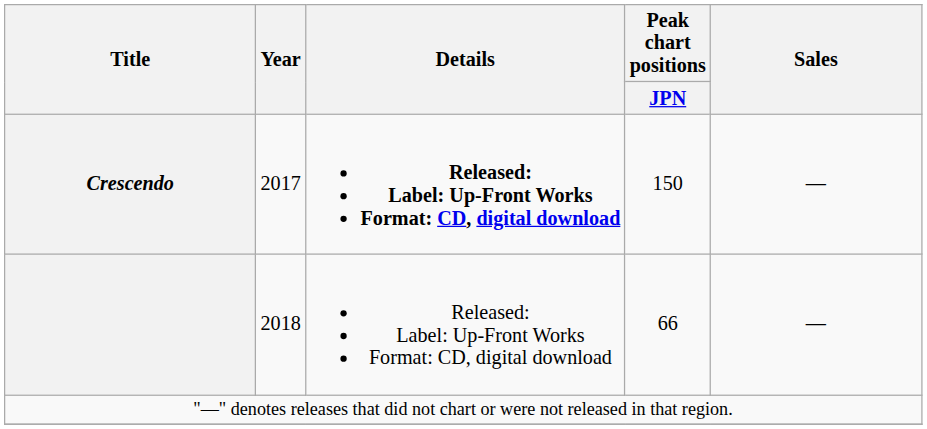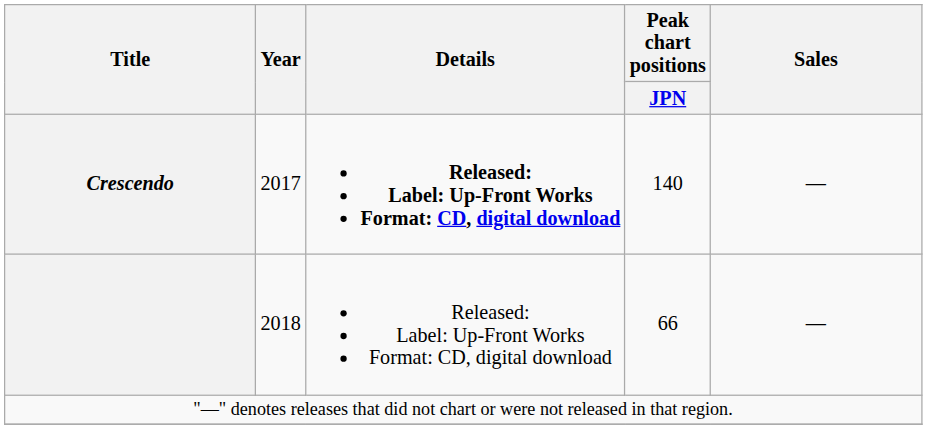 <table class="wikitable plainrowheaders" style="text-align:center;">
 <tr>
 <th rowspan="2" style="width:12em;">Title</th>
 <th rowspan="2">Year</th>
 <th rowspan="2">Details</th>
 <th colspan="1">Peak chart positions</th>
 <th rowspan="2" style="width:10em;">Sales</th>
 </tr>
 <tr>
 <th width="30"><a href='#'>JPN</a><br></th>
 </tr>
 <tr>
 <th scope="row"><em>Crescendo</em></th>
 <td>2017</td>
 <td><strong><br><ul><li>Released: </li><li>Label: Up-Front Works</li><li>Format: <a href='#'>CD</a>, <a href='#'>digital download</a></li></ul></strong></td>
-<td>150</td>
+<td>140</td>
 <td>—</td>
 </tr>
 <tr>
 <th scope="row"></th>
 <td>2018</td>
 <td><br><ul><li>Released: </li><li>Label: Up-Front Works</li><li>Format: CD, digital download</li></ul></td>
 <td>66</td>
 <td>—</td>
 </tr>
 <tr>
 <td colspan="5" style="font-size:90%;">"—" denotes releases that did not chart or were not released in that region.</td>
 </tr>
 <tr>
 </tr>
 </table>
